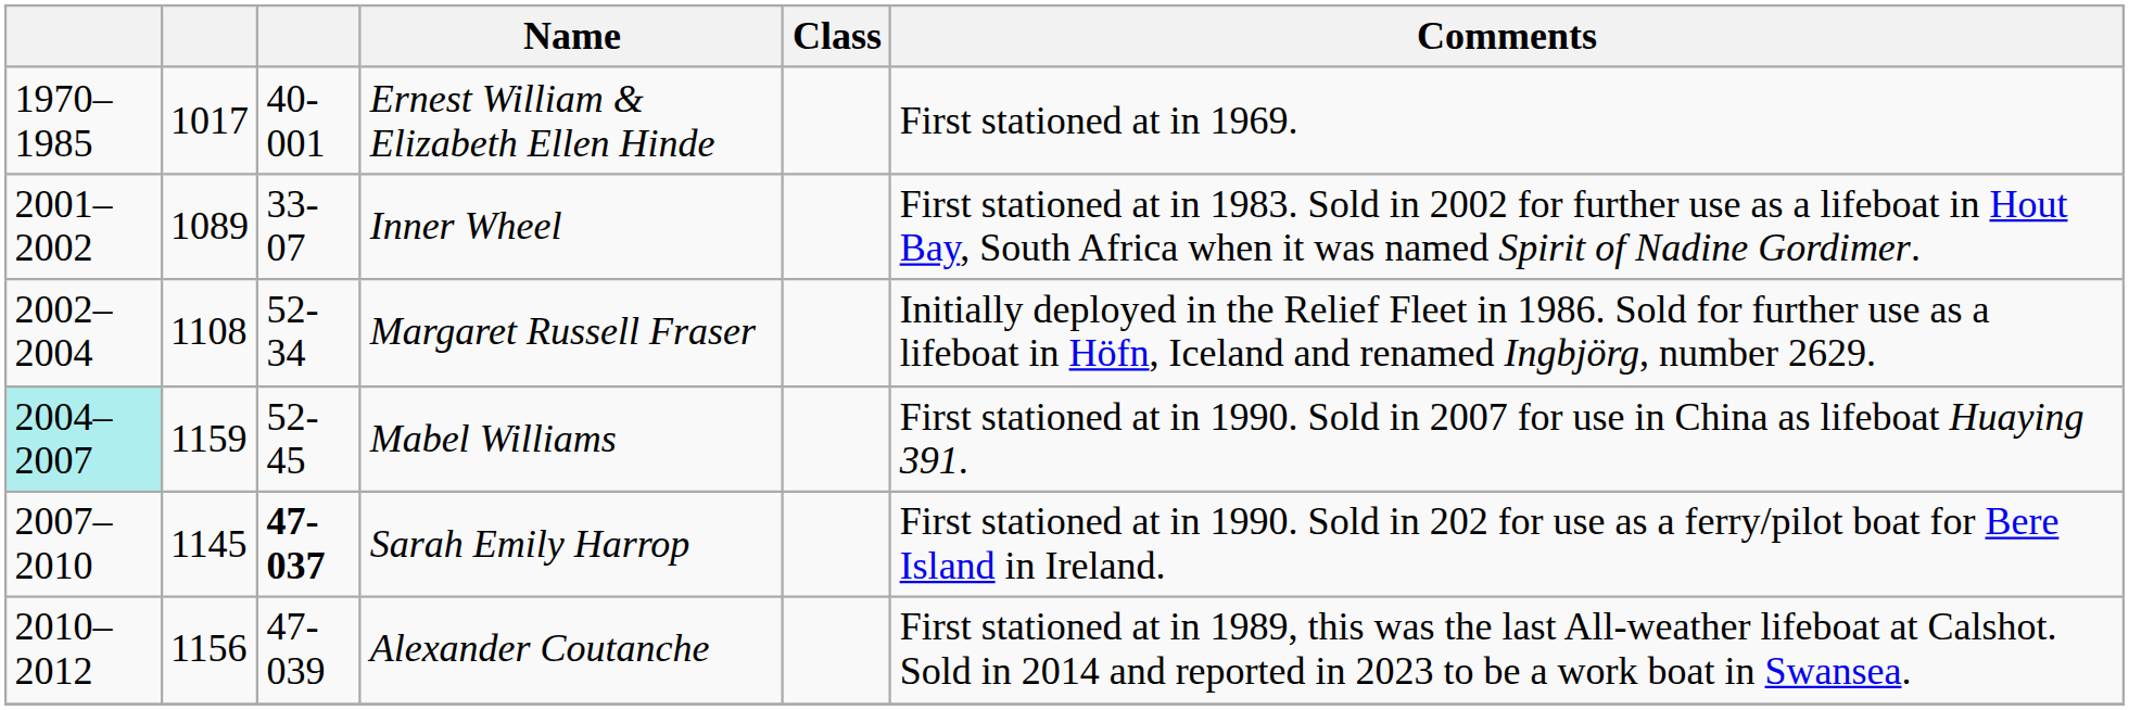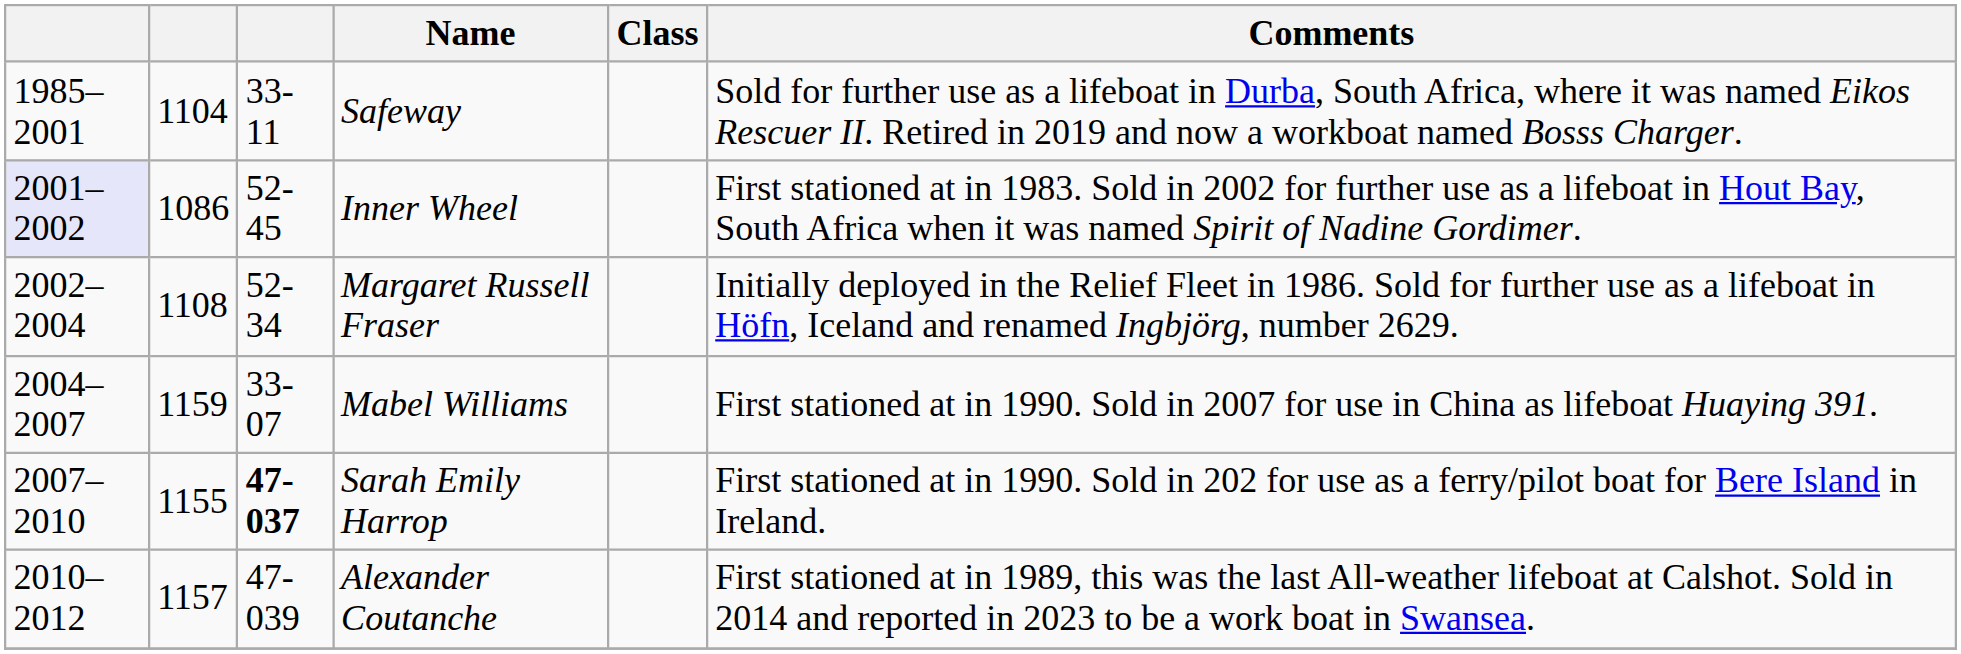 <table class="wikitable sortable">
 <tr>
 <th></th>
 <th></th>
 <th></th>
 <th>Name</th>
 <th>Class</th>
 <th class=unsortable>Comments</th>
 </tr>
 <tr>
-<td>1970–1985</td>
-<td>1017</td>
-<td>40-001</td>
-<td><em>Ernest William & Elizabeth Ellen Hinde</em></td>
+<td>1985–2001</td>
+<td>1104</td>
+<td>33-11</td>
+<td><em>Safeway</em></td>
 <td></td>
-<td>First stationed at  in 1969.</td>
+<td>Sold for further use as a lifeboat in <a href='#'>Durba</a>, South Africa, where it was named <em>Eikos Rescuer II</em>. Retired in 2019 and now a workboat named <em>Bosss Charger</em>.</td>
 </tr>
 <tr>
-<td>2001–2002</td>
-<td>1089</td>
-<td>33-07</td>
+<td style="background: lavender;">2001–2002</td>
+<td>1086</td>
+<td>52-45</td>
 <td><em>Inner Wheel</em></td>
 <td></td>
 <td>First stationed at  in 1983. Sold in 2002 for further use as a lifeboat in <a href='#'>Hout Bay</a>, South Africa when it was named <em>Spirit of Nadine Gordimer</em>.</td>
 </tr>
 <tr>
 <td>2002–2004</td>
 <td>1108</td>
 <td>52-34</td>
 <td><em>Margaret Russell Fraser</em></td>
 <td></td>
 <td>Initially deployed in the Relief Fleet in 1986. Sold for further use as a lifeboat in <a href='#'>Höfn</a>, Iceland and renamed <em>Ingbjörg</em>, number 2629.</td>
 </tr>
 <tr>
-<td style="background: paleturquoise;">2004–2007</td>
+<td>2004–2007</td>
 <td>1159</td>
-<td>52-45</td>
+<td>33-07</td>
 <td><em>Mabel Williams</em></td>
 <td></td>
 <td>First stationed at  in 1990. Sold in 2007 for use in China as lifeboat <em>Huaying 391</em>.</td>
 </tr>
 <tr>
 <td>2007–2010</td>
-<td>1145</td>
+<td>1155</td>
 <td><strong>47-037</strong></td>
 <td><em>Sarah Emily Harrop</em></td>
 <td></td>
 <td>First stationed at  in 1990. Sold in 202 for use as a ferry/pilot boat for <a href='#'>Bere Island</a> in Ireland.</td>
 </tr>
 <tr>
 <td>2010–2012</td>
-<td>1156</td>
+<td>1157</td>
 <td>47-039</td>
 <td><em>Alexander Coutanche</em></td>
 <td></td>
 <td>First stationed at  in 1989, this was the last All-weather lifeboat at Calshot. Sold in 2014 and reported in 2023 to be a work boat in <a href='#'>Swansea</a>.</td>
 </tr>
 <tr>
 </tr>
 </table>
